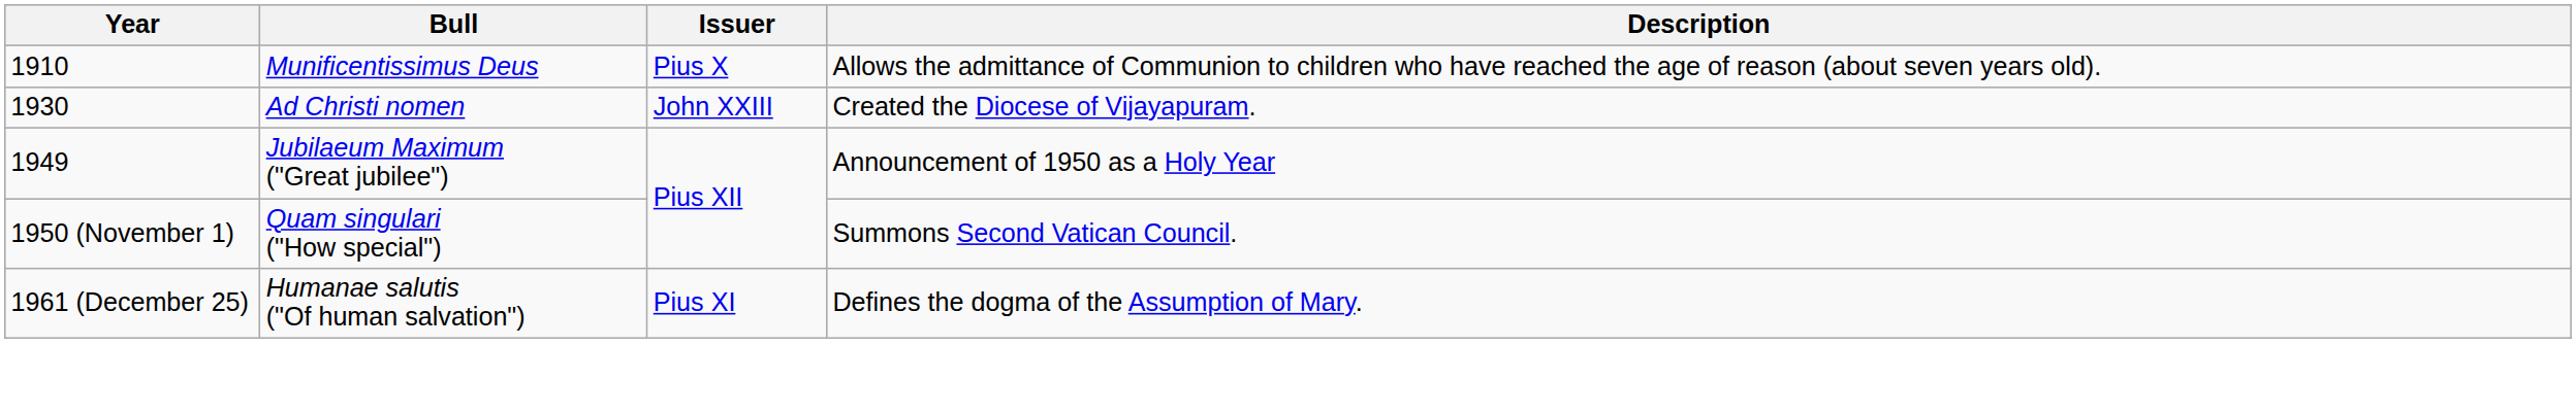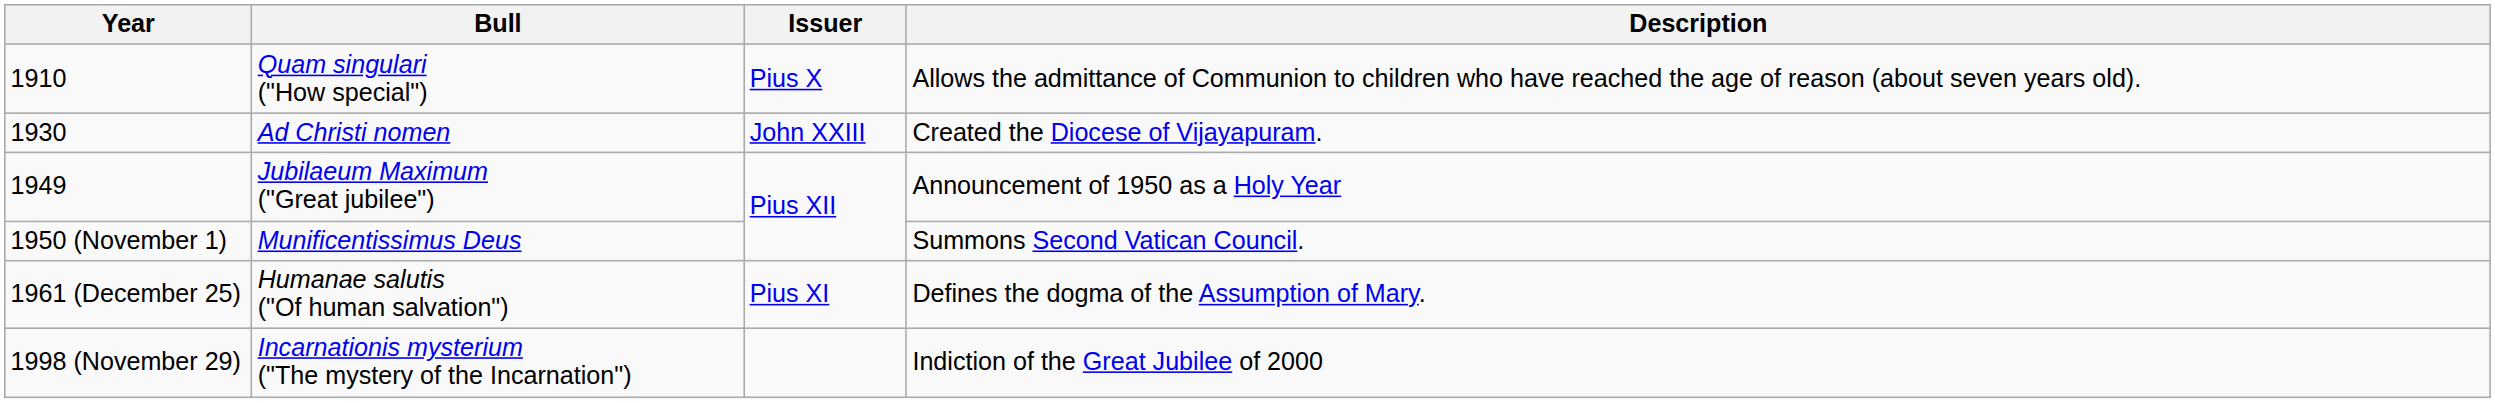 <table class="wikitable" style="width:100%;">
 <tr>
 <th width="150">Year</th>
 <th>Bull</th>
 <th>Issuer</th>
 <th>Description</th>
 </tr>
 <tr>
 <td>1910</td>
-<td><em><a href='#'>Munificentissimus Deus</a></em><br></td>
+<td><em><a href='#'>Quam singulari</a></em><br>("How special")</td>
 <td><a href='#'>Pius X</a></td>
 <td>Allows the admittance of Communion to children who have reached the age of reason (about seven years old).</td>
 </tr>
 <tr>
 <td>1930</td>
 <td><em><a href='#'>Ad Christi nomen</a></em></td>
 <td><a href='#'>John XXIII</a></td>
 <td>Created the <a href='#'>Diocese of Vijayapuram</a>.</td>
 </tr>
 <tr>
 <td>1949</td>
 <td><em><a href='#'>Jubilaeum Maximum</a></em><br>("Great jubilee")</td>
 <td rowspan=2><a href='#'>Pius XII</a></td>
 <td>Announcement of 1950 as a <a href='#'>Holy Year</a></td>
 </tr>
 <tr>
 <td>1950 (November 1)</td>
-<td><em><a href='#'>Quam singulari</a></em><br>("How special")</td>
+<td><em><a href='#'>Munificentissimus Deus</a></em><br></td>
 <td>Summons <a href='#'>Second Vatican Council</a>.</td>
 </tr>
 <tr>
 <td>1961 (December 25)</td>
 <td><em>Humanae salutis</em><br>("Of human salvation")</td>
 <td><a href='#'>Pius XI</a></td>
 <td>Defines the dogma of the <a href='#'>Assumption of Mary</a>.</td>
 </tr>
+<tr>
+<td>1998 (November 29)</td>
+<td><em><a href='#'>Incarnationis mysterium</a></em><br>("The mystery of the Incarnation")</td>
+<td></td>
+<td>Indiction of the <a href='#'>Great Jubilee</a> of 2000</td>
+</tr>
 </table>
